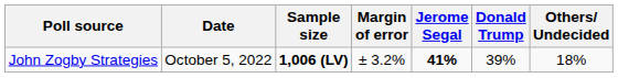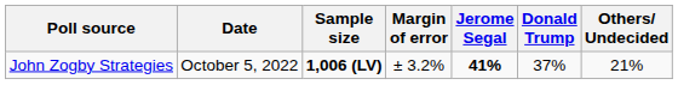 <table class="wikitable sortable mw-datatable" style="text-align:center;font-size:90%;line-height:17px">
 <tr>
 <th>Poll source</th>
 <th>Date</th>
 <th>Sample<br>size</th>
 <th>Margin<br>of error</th>
 <th class="unsortable"><a href='#'>Jerome<br>Segal</a><br><small></small></th>
 <th class="unsortable"><a href='#'>Donald<br>Trump</a><br><small></small></th>
 <th class="unsortable">Others/<br>Undecided</th>
 </tr>
 <tr>
 <td><a href='#'>John Zogby Strategies</a></td>
 <td data-sort-value="2022-10-05">October 5, 2022</td>
 <td><strong>1,006 (LV)</strong></td>
 <td>± 3.2%</td>
 <td><strong>41%</strong></td>
-<td>39%</td>
-<td>18%</td>
+<td>37%</td>
+<td>21%</td>
 </tr>
 </table>
